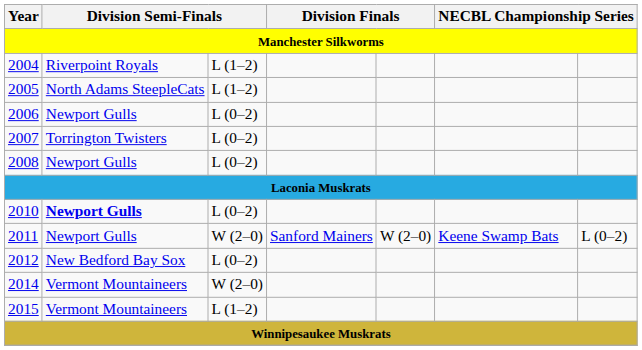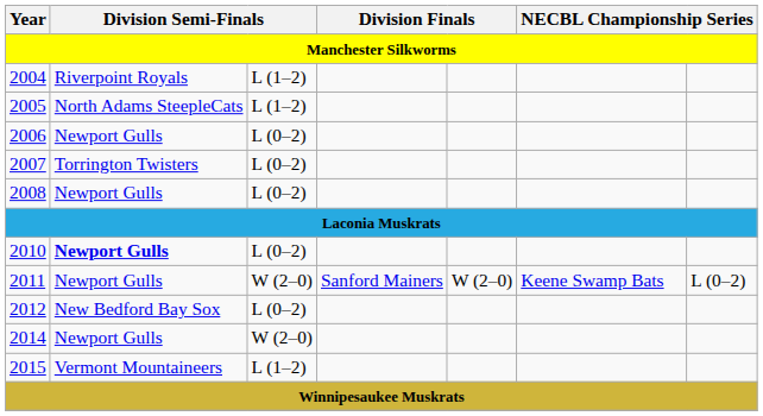 <table class="wikitable">
 <tr>
 <th>Year</th>
 <th colspan=2>Division Semi-Finals</th>
 <th colspan=2>Division Finals</th>
 <th colspan=2>NECBL Championship Series</th>
 </tr>
 <tr>
 <th style="background-color:yellow" colspan="7"><span><small>Manchester Silkworms</small></span></th>
 </tr>
 <tr>
 <td><a href='#'>2004</a></td>
 <td><a href='#'>Riverpoint Royals</a></td>
 <td>L (1–2)</td>
 <td></td>
 <td></td>
 <td></td>
 <td></td>
 </tr>
 <tr>
 <td><a href='#'>2005</a></td>
 <td><a href='#'>North Adams SteepleCats</a></td>
 <td>L (1–2)</td>
 <td></td>
 <td></td>
 <td></td>
 <td></td>
 </tr>
 <tr>
 <td><a href='#'>2006</a></td>
 <td><a href='#'>Newport Gulls</a></td>
 <td>L (0–2)</td>
 <td></td>
 <td></td>
 <td></td>
 <td></td>
 </tr>
 <tr>
 <td><a href='#'>2007</a></td>
 <td><a href='#'>Torrington Twisters</a></td>
 <td>L (0–2)</td>
 <td></td>
 <td></td>
 <td></td>
 <td></td>
 </tr>
 <tr>
 <td><a href='#'>2008</a></td>
 <td><a href='#'>Newport Gulls</a></td>
 <td>L (0–2)</td>
 <td></td>
 <td></td>
 <td></td>
 <td></td>
 </tr>
 <tr>
 <th style="background-color:#27AAE1" colspan="7"><span><small>Laconia Muskrats</small></span></th>
 </tr>
 <tr>
 <td><a href='#'>2010</a></td>
 <td><strong><a href='#'>Newport Gulls</a></strong></td>
 <td>L (0–2)</td>
 <td></td>
 <td></td>
 <td></td>
 <td></td>
 </tr>
 <tr>
 <td><a href='#'>2011</a></td>
 <td><a href='#'>Newport Gulls</a></td>
 <td>W (2–0)</td>
 <td><a href='#'>Sanford Mainers</a></td>
 <td>W (2–0)</td>
 <td><a href='#'>Keene Swamp Bats</a></td>
 <td>L (0–2)</td>
 </tr>
 <tr>
 <td><a href='#'>2012</a></td>
 <td><a href='#'>New Bedford Bay Sox</a></td>
 <td>L (0–2)</td>
 <td></td>
 <td></td>
 <td></td>
 <td></td>
 </tr>
 <tr>
 <td><a href='#'>2014</a></td>
-<td><a href='#'>Vermont Mountaineers</a></td>
+<td><a href='#'>Newport Gulls</a></td>
 <td>W (2–0)</td>
 <td></td>
 <td></td>
 <td></td>
 <td></td>
 </tr>
 <tr>
 <td><a href='#'>2015</a></td>
 <td><a href='#'>Vermont Mountaineers</a></td>
 <td>L (1–2)</td>
 <td></td>
 <td></td>
 <td></td>
 <td></td>
 </tr>
 <tr>
 <th style="background-color:#CFB53B" colspan="7"><span><small>Winnipesaukee Muskrats</small></span></th>
 </tr>
 <tr>
 </tr>
 </table>
